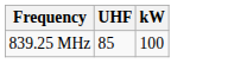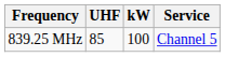 <table class="wikitable sortable">
 <tr>
 <th>Frequency</th>
 <th>UHF</th>
 <th>kW</th>
+<th>Service</th>
 </tr>
 <tr>
 <td>839.25 MHz</td>
 <td>85</td>
 <td>100</td>
+<td><a href='#'>Channel 5</a></td>
 </tr>
 </table>
